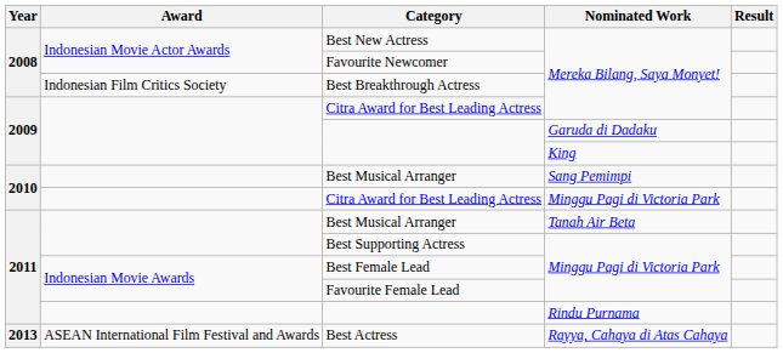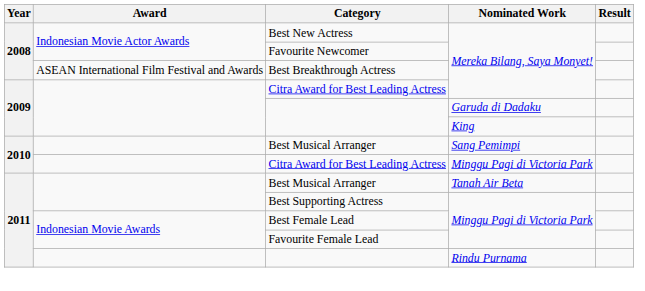 <table class="wikitable sortable">
 <tr>
 <th>Year</th>
 <th>Award</th>
 <th>Category</th>
 <th>Nominated Work</th>
 <th>Result</th>
 </tr>
 <tr>
 <th rowspan="3"><strong>2008</strong></th>
 <td rowspan="2"><a href='#'>Indonesian Movie Actor Awards</a></td>
 <td>Best New Actress</td>
 <td rowspan="4"><em><a href='#'>Mereka Bilang, Saya Monyet!</a></em></td>
 <td></td>
 </tr>
 <tr>
 <td>Favourite Newcomer</td>
 <td></td>
 </tr>
 <tr>
-<td>Indonesian Film Critics Society</td>
+<td>ASEAN International Film Festival and Awards</td>
 <td>Best Breakthrough Actress</td>
 <td></td>
 </tr>
 <tr>
 <th rowspan="3"><strong>2009</strong></th>
 <td rowspan="3"></td>
 <td><a href='#'>Citra Award for Best Leading Actress</a></td>
 <td></td>
 </tr>
 <tr>
 <td rowspan="2"> </td>
 <td><em><a href='#'>Garuda di Dadaku</a></em></td>
 <td></td>
 </tr>
 <tr>
 <td><em><a href='#'>King</a></em></td>
 <td></td>
 </tr>
 <tr>
 <th rowspan="2"><strong>2010</strong></th>
 <td></td>
 <td>Best Musical Arranger</td>
 <td><em><a href='#'>Sang Pemimpi</a></em></td>
 <td></td>
 </tr>
 <tr>
 <td></td>
 <td><a href='#'>Citra Award for Best Leading Actress</a></td>
 <td><em><a href='#'>Minggu Pagi di Victoria Park</a></em></td>
 <td></td>
 </tr>
 <tr>
 <th rowspan="5"><strong>2011</strong></th>
 <td rowspan="2"></td>
 <td>Best Musical Arranger</td>
 <td><em><a href='#'>Tanah Air Beta</a></em></td>
 <td></td>
 </tr>
 <tr>
 <td>Best Supporting Actress</td>
 <td rowspan="3"><em><a href='#'>Minggu Pagi di Victoria Park</a></em></td>
 <td></td>
 </tr>
 <tr>
 <td rowspan="2"><a href='#'>Indonesian Movie Awards</a></td>
 <td Best Female Lead>Best Female Lead</td>
 <td></td>
 </tr>
 <tr>
 <td>Favourite Female Lead</td>
 <td></td>
 </tr>
 <tr>
 <td></td>
 <td> </td>
 <td><em><a href='#'>Rindu Purnama</a></em></td>
 <td></td>
 </tr>
-<tr>
-<th><strong>2013</strong></th>
-<td>ASEAN International Film Festival and Awards</td>
-<td>Best Actress</td>
-<td><em><a href='#'>Rayya, Cahaya di Atas Cahaya</a></em></td>
-<td></td>
-</tr>
 </table>
